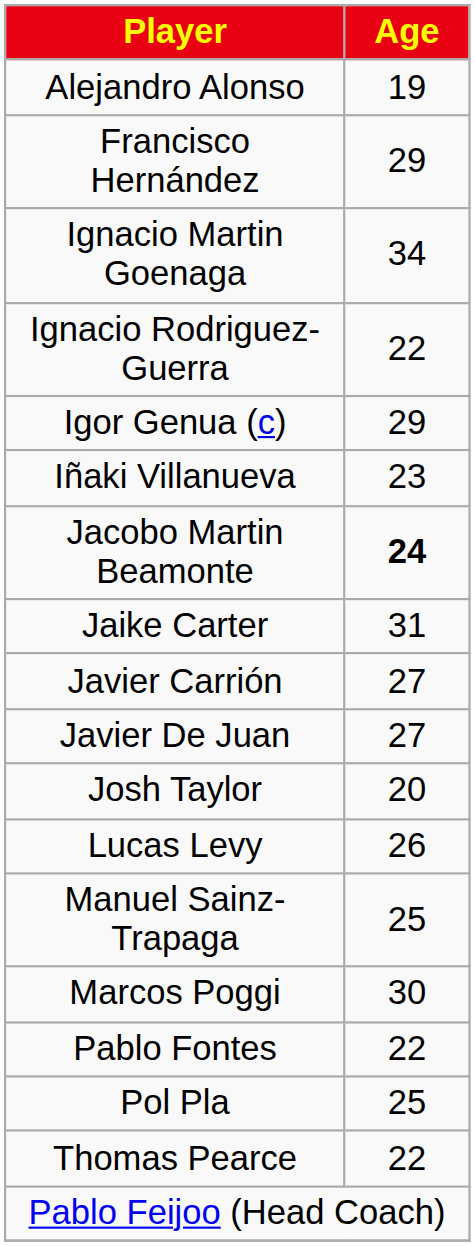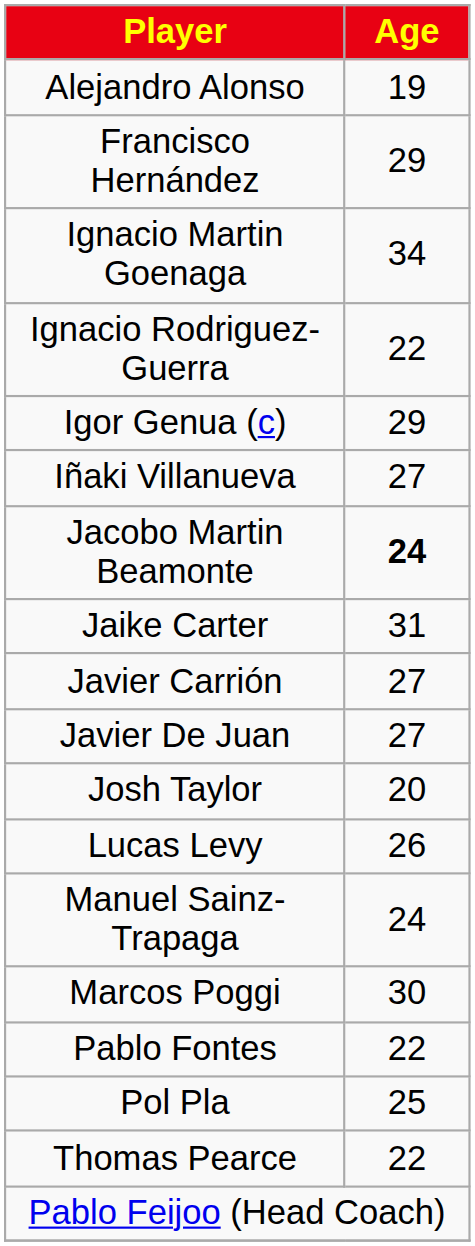 <table class="wikitable sortable" style="text-align:center">
 <tr>
 <th style="background:#e80113; color:yellow; width:150px">Player</th>
 <th style="background:#e80113; color:yellow; width:50px">Age</th>
 </tr>
 <tr>
 <td>Alejandro Alonso</td>
 <td>19</td>
 </tr>
 <tr>
 <td>Francisco Hernández</td>
 <td>29</td>
 </tr>
 <tr>
 <td>Ignacio Martin Goenaga</td>
 <td>34</td>
 </tr>
 <tr>
 <td>Ignacio Rodriguez-Guerra</td>
 <td>22</td>
 </tr>
 <tr>
 <td>Igor Genua (<a href='#'>c</a>)</td>
 <td>29</td>
 </tr>
 <tr>
 <td>Iñaki Villanueva</td>
-<td>23</td>
+<td>27</td>
 </tr>
 <tr>
 <td>Jacobo Martin Beamonte</td>
 <td><strong>24</strong></td>
 </tr>
 <tr>
 <td>Jaike Carter</td>
 <td>31</td>
 </tr>
 <tr>
 <td>Javier Carrión</td>
 <td>27</td>
 </tr>
 <tr>
 <td>Javier De Juan</td>
 <td>27</td>
 </tr>
 <tr>
 <td>Josh Taylor</td>
 <td>20</td>
 </tr>
 <tr>
 <td>Lucas Levy</td>
 <td>26</td>
 </tr>
 <tr>
 <td>Manuel Sainz-Trapaga</td>
-<td>25</td>
+<td>24</td>
 </tr>
 <tr>
 <td>Marcos Poggi</td>
 <td>30</td>
 </tr>
 <tr>
 <td>Pablo Fontes</td>
 <td>22</td>
 </tr>
 <tr>
 <td>Pol Pla</td>
 <td>25</td>
 </tr>
 <tr>
 <td>Thomas Pearce</td>
 <td>22</td>
 </tr>
 <tr>
 <td colspan="2"><a href='#'>Pablo Feijoo</a> (Head Coach)</td>
 </tr>
 <tr>
 </tr>
 </table>
